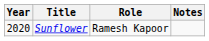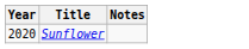 <table class="wikitable">
 <tr>
 <th>Year</th>
 <th>Title</th>
-<th>Role</th>
 <th>Notes</th>
 </tr>
 <tr>
 <td>2020</td>
 <td><em><a href='#'>Sunflower</a></em></td>
-<td>Ramesh Kapoor</td>
 <td></td>
 </tr>
 </table>
